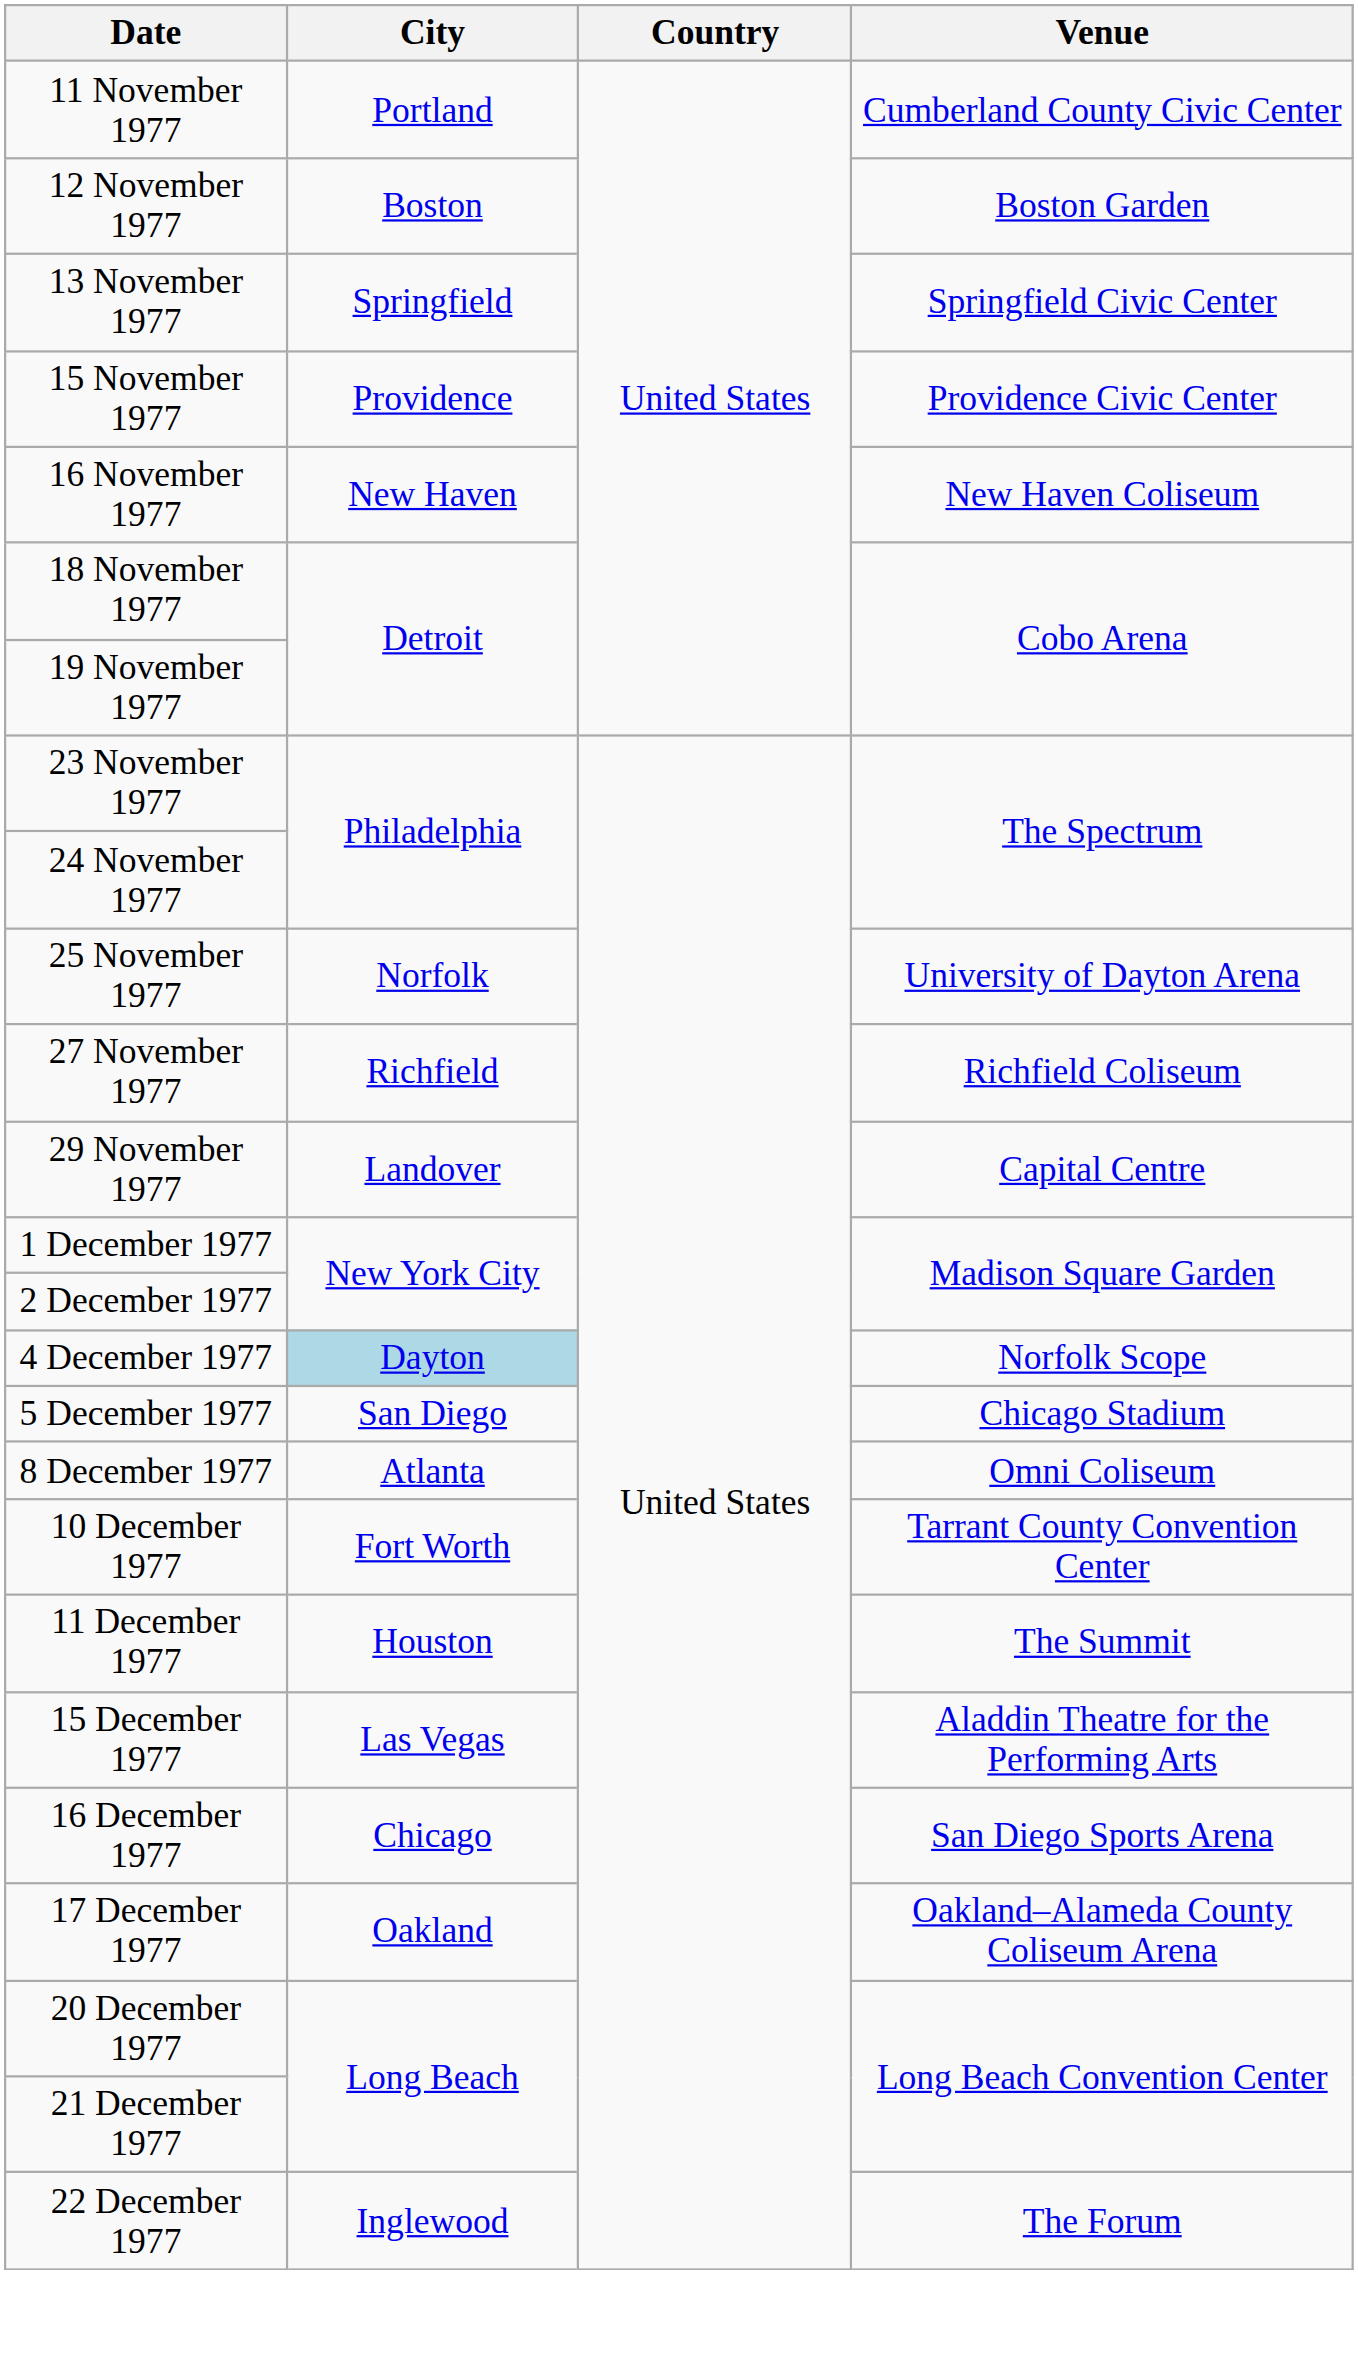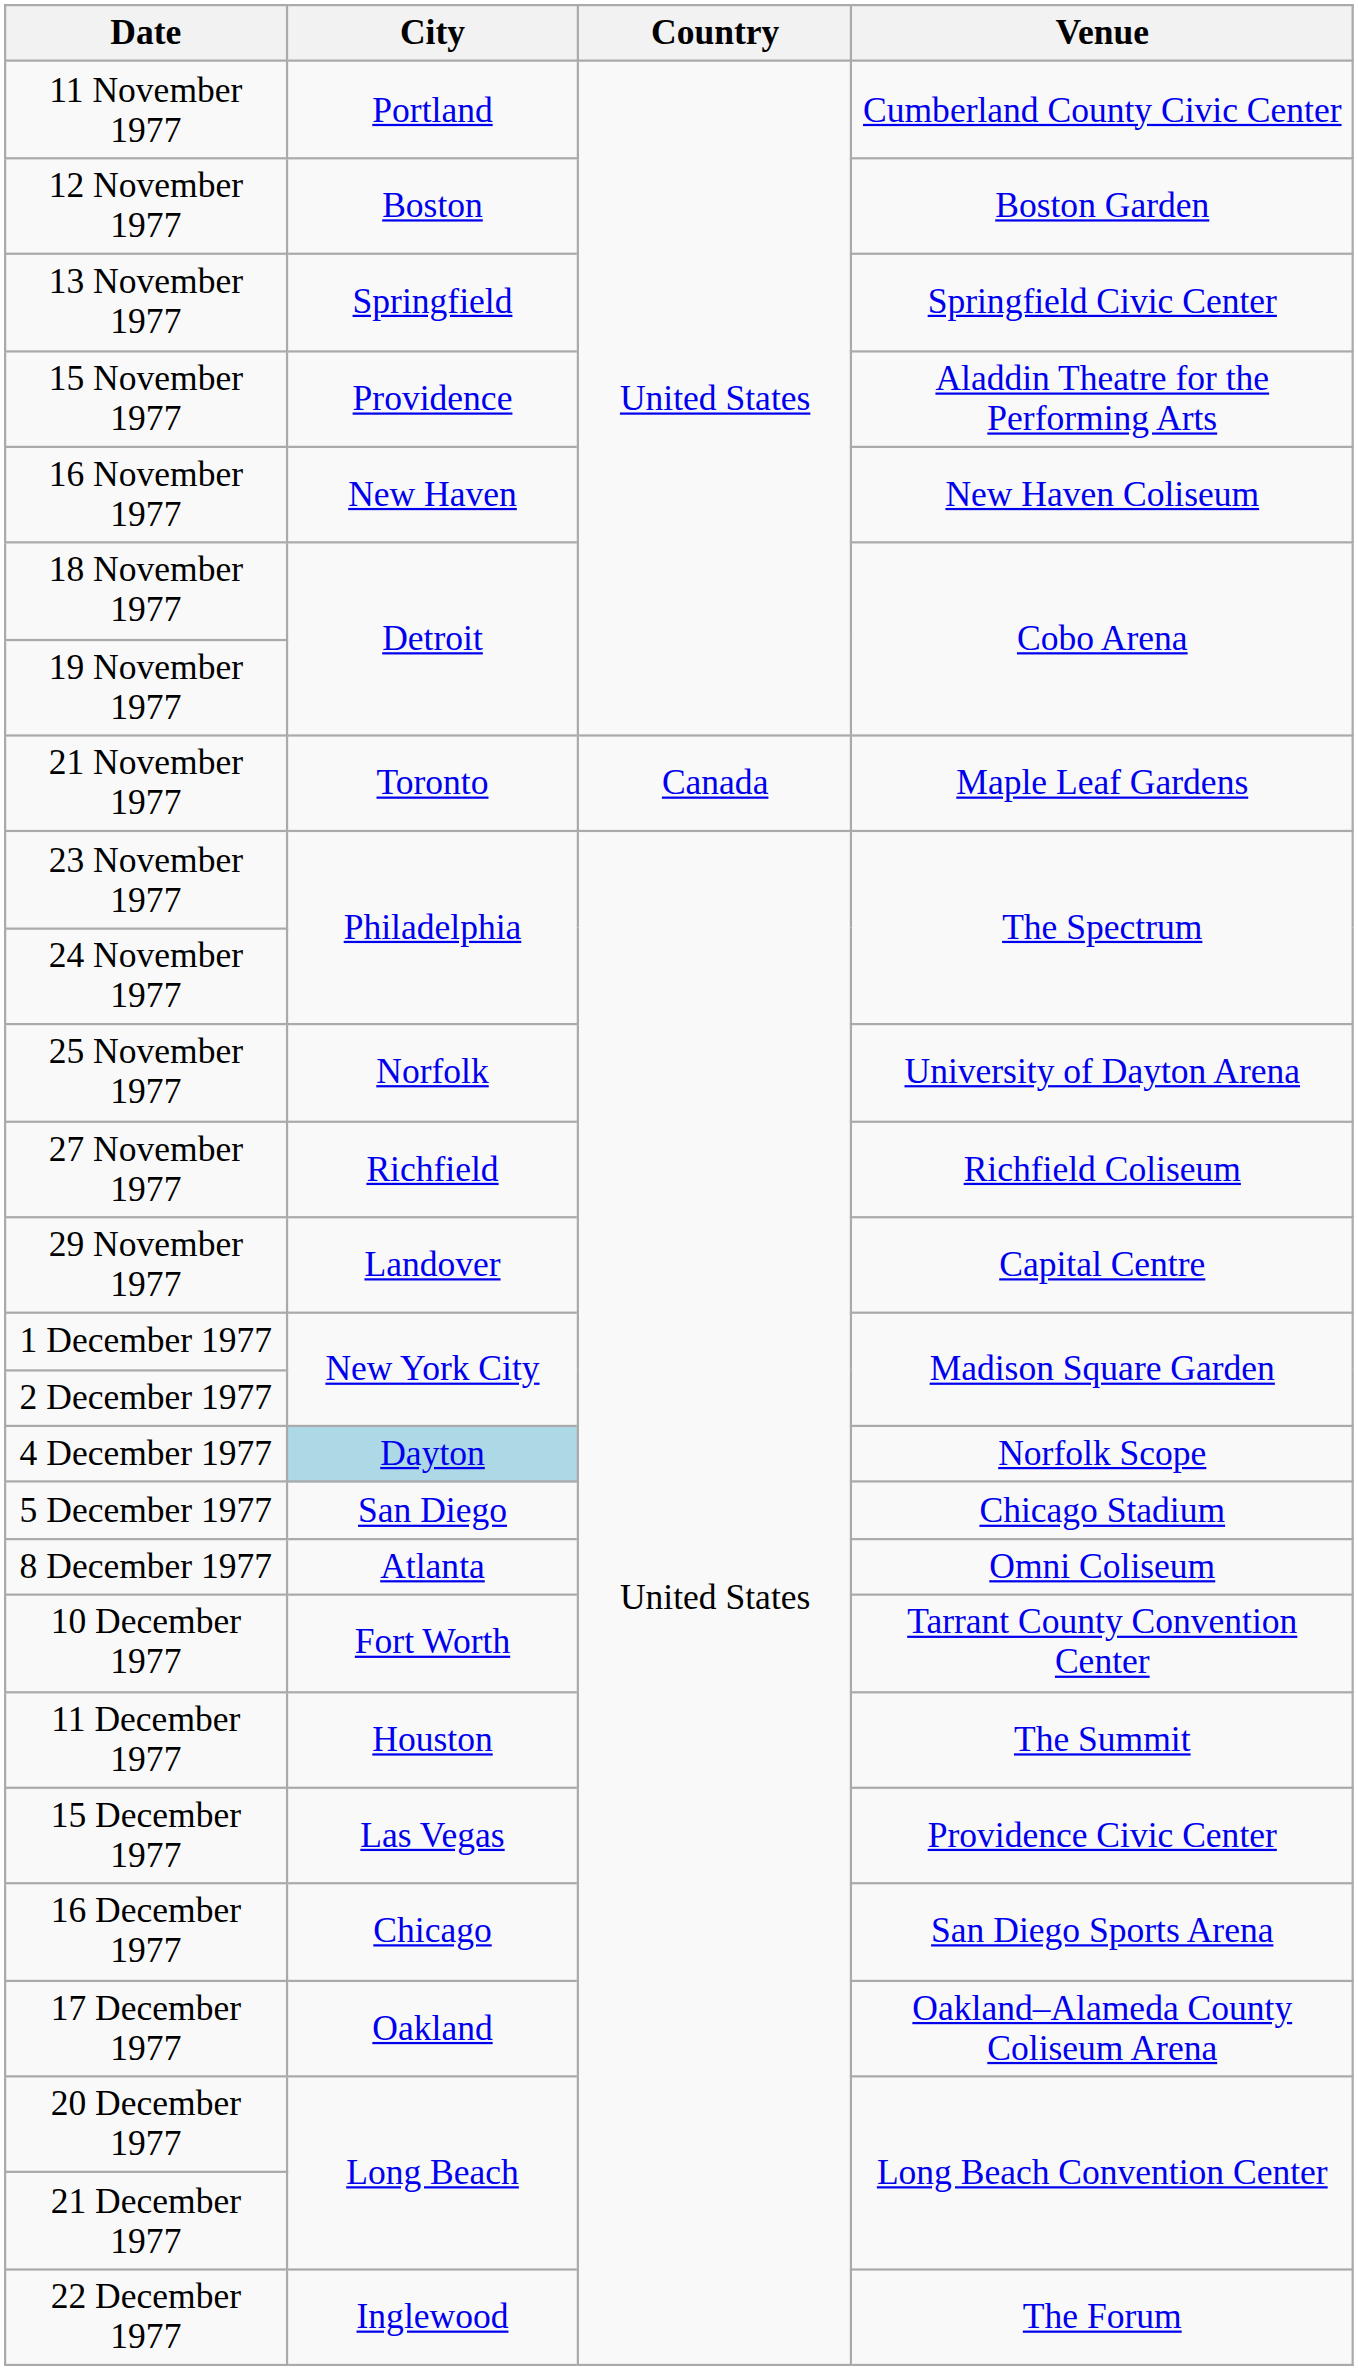 <table class="wikitable" style="text-align:center;">
 <tr>
 <th width="150">Date</th>
 <th width="150">City</th>
 <th width="150">Country</th>
 <th width="300">Venue</th>
 </tr>
 <tr>
 <td>11 November 1977</td>
 <td><a href='#'>Portland</a></td>
 <td rowspan="7"><a href='#'>United States</a></td>
 <td><a href='#'>Cumberland County Civic Center</a></td>
 </tr>
 <tr>
 <td>12 November 1977</td>
 <td><a href='#'>Boston</a></td>
 <td><a href='#'>Boston Garden</a></td>
 </tr>
 <tr>
 <td>13 November 1977</td>
 <td><a href='#'>Springfield</a></td>
 <td><a href='#'>Springfield Civic Center</a></td>
 </tr>
 <tr>
 <td>15 November 1977</td>
 <td><a href='#'>Providence</a></td>
-<td><a href='#'>Providence Civic Center</a></td>
+<td><a href='#'>Aladdin Theatre for the Performing Arts</a></td>
 </tr>
 <tr>
 <td>16 November 1977</td>
 <td><a href='#'>New Haven</a></td>
 <td><a href='#'>New Haven Coliseum</a></td>
 </tr>
 <tr>
 <td>18 November 1977</td>
 <td rowspan="2"><a href='#'>Detroit</a></td>
 <td rowspan="2"><a href='#'>Cobo Arena</a></td>
 </tr>
 <tr>
 <td>19 November 1977</td>
+</tr>
+<tr>
+<td>21 November 1977</td>
+<td><a href='#'>Toronto</a></td>
+<td><a href='#'>Canada</a></td>
+<td><a href='#'>Maple Leaf Gardens</a></td>
 </tr>
 <tr>
 <td>23 November 1977</td>
 <td rowspan="2"><a href='#'>Philadelphia</a></td>
 <td rowspan="18">United States</td>
 <td rowspan="2"><a href='#'>The Spectrum</a></td>
 </tr>
 <tr>
 <td>24 November 1977</td>
 </tr>
 <tr>
 <td>25 November 1977</td>
 <td><a href='#'>Norfolk</a></td>
 <td><a href='#'>University of Dayton Arena</a></td>
 </tr>
 <tr>
 <td>27 November 1977</td>
 <td><a href='#'>Richfield</a></td>
 <td><a href='#'>Richfield Coliseum</a></td>
 </tr>
 <tr>
 <td>29 November 1977</td>
 <td><a href='#'>Landover</a></td>
 <td><a href='#'>Capital Centre</a></td>
 </tr>
 <tr>
 <td>1 December 1977</td>
 <td rowspan="2"><a href='#'>New York City</a></td>
 <td rowspan="2"><a href='#'>Madison Square Garden</a></td>
 </tr>
 <tr>
 <td>2 December 1977</td>
 </tr>
 <tr>
 <td>4 December 1977</td>
 <td style="background: lightblue;"><a href='#'>Dayton</a></td>
 <td><a href='#'>Norfolk Scope</a></td>
 </tr>
 <tr>
 <td>5 December 1977</td>
 <td><a href='#'>San Diego</a></td>
 <td><a href='#'>Chicago Stadium</a></td>
 </tr>
 <tr>
 <td>8 December 1977</td>
 <td><a href='#'>Atlanta</a></td>
 <td><a href='#'>Omni Coliseum</a></td>
 </tr>
 <tr>
 <td>10 December 1977</td>
 <td><a href='#'>Fort Worth</a></td>
 <td><a href='#'>Tarrant County Convention Center</a></td>
 </tr>
 <tr>
 <td>11 December 1977</td>
 <td><a href='#'>Houston</a></td>
 <td><a href='#'>The Summit</a></td>
 </tr>
 <tr>
 <td>15 December 1977</td>
 <td><a href='#'>Las Vegas</a></td>
-<td><a href='#'>Aladdin Theatre for the Performing Arts</a></td>
+<td><a href='#'>Providence Civic Center</a></td>
 </tr>
 <tr>
 <td>16 December 1977</td>
 <td><a href='#'>Chicago</a></td>
 <td><a href='#'>San Diego Sports Arena</a></td>
 </tr>
 <tr>
 <td>17 December 1977</td>
 <td><a href='#'>Oakland</a></td>
 <td><a href='#'>Oakland–Alameda County Coliseum Arena</a></td>
 </tr>
 <tr>
 <td>20 December 1977</td>
 <td rowspan="2"><a href='#'>Long Beach</a></td>
 <td rowspan="2"><a href='#'>Long Beach Convention Center</a></td>
 </tr>
 <tr>
 <td>21 December 1977</td>
 </tr>
 <tr>
 <td>22 December 1977</td>
 <td><a href='#'>Inglewood</a></td>
 <td><a href='#'>The Forum</a></td>
 </tr>
 </table>
